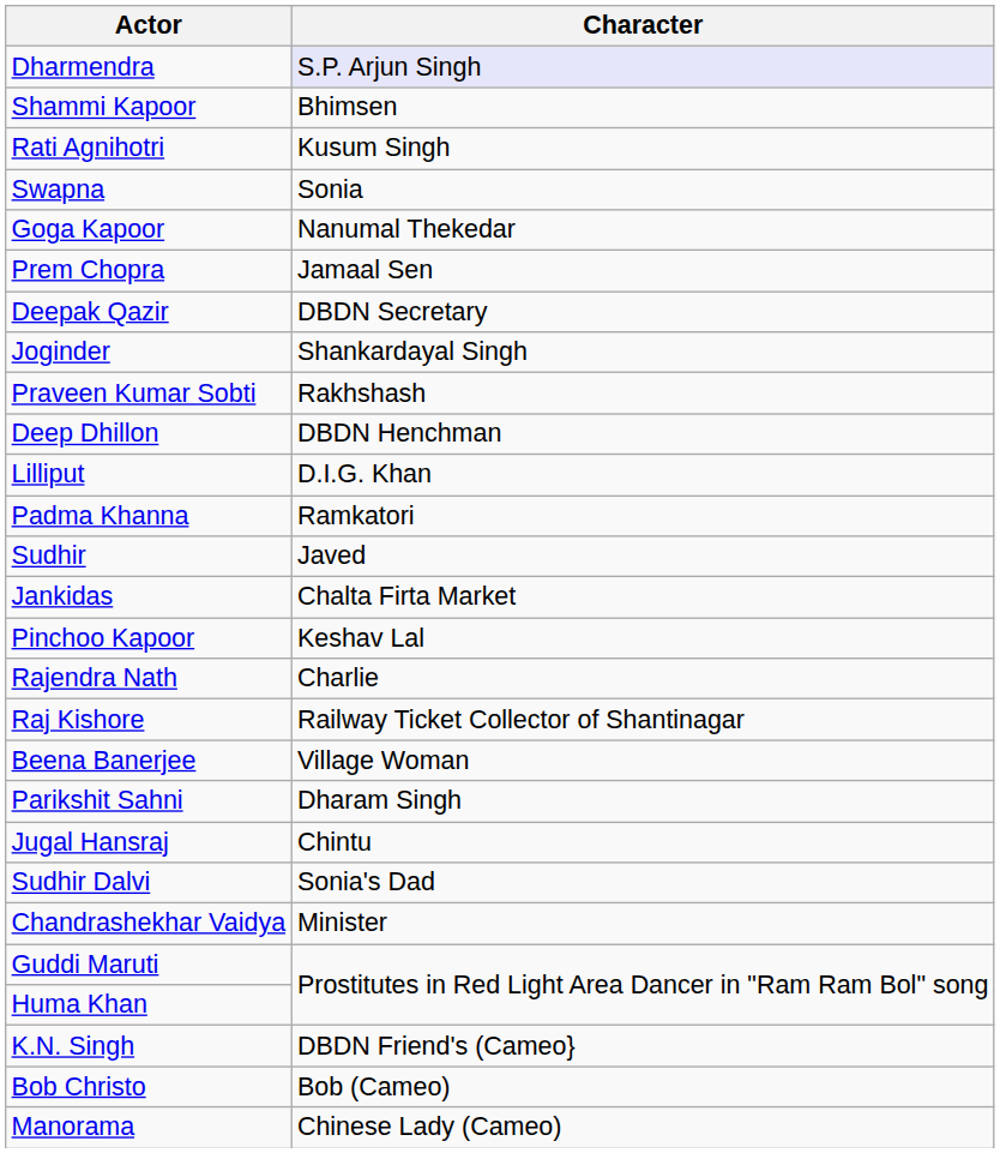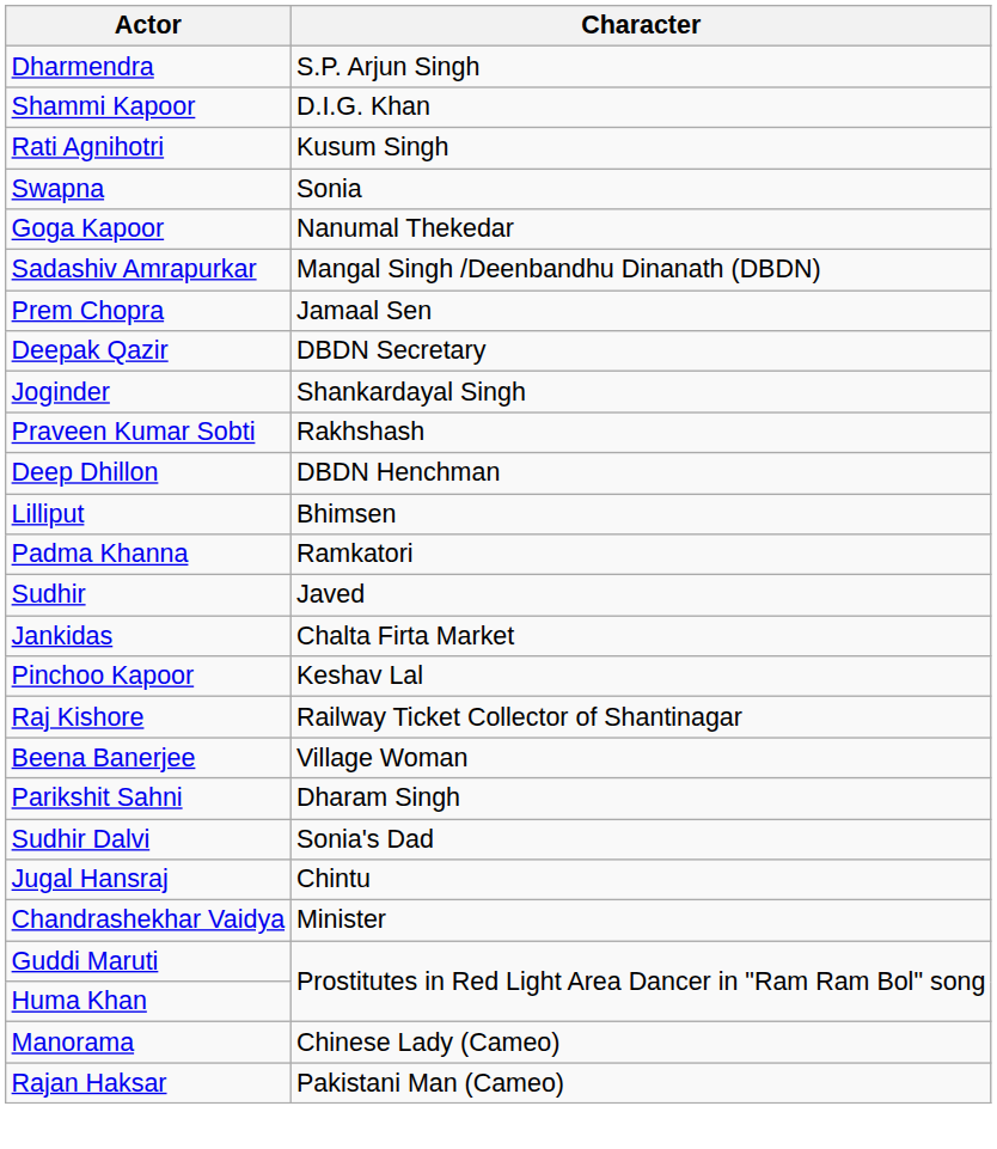 <table class="wikitable">
 <tr>
 <th>Actor</th>
 <th>Character</th>
 </tr>
 <tr>
 <td><a href='#'>Dharmendra</a></td>
-<td style="background: lavender;">S.P. Arjun Singh</td>
+<td>S.P. Arjun Singh</td>
 </tr>
 <tr>
 <td><a href='#'>Shammi Kapoor</a></td>
-<td>Bhimsen</td>
+<td>D.I.G. Khan</td>
 </tr>
 <tr>
 <td><a href='#'>Rati Agnihotri</a></td>
 <td>Kusum Singh</td>
 </tr>
 <tr>
 <td><a href='#'>Swapna</a></td>
 <td>Sonia</td>
 </tr>
 <tr>
 <td><a href='#'>Goga Kapoor</a></td>
 <td>Nanumal Thekedar</td>
+</tr>
+<tr>
+<td><a href='#'>Sadashiv Amrapurkar</a></td>
+<td>Mangal Singh /Deenbandhu Dinanath (DBDN)</td>
 </tr>
 <tr>
 <td><a href='#'>Prem Chopra</a></td>
 <td>Jamaal Sen</td>
 </tr>
 <tr>
 <td><a href='#'>Deepak Qazir</a></td>
 <td>DBDN Secretary</td>
 </tr>
 <tr>
 <td><a href='#'>Joginder</a></td>
 <td>Shankardayal Singh</td>
 </tr>
 <tr>
 <td><a href='#'>Praveen Kumar Sobti</a></td>
 <td>Rakhshash</td>
 </tr>
 <tr>
 <td><a href='#'>Deep Dhillon</a></td>
 <td>DBDN Henchman</td>
 </tr>
 <tr>
 <td><a href='#'>Lilliput</a></td>
-<td>D.I.G. Khan</td>
+<td>Bhimsen</td>
 </tr>
 <tr>
 <td><a href='#'>Padma Khanna</a></td>
 <td>Ramkatori</td>
 </tr>
 <tr>
 <td><a href='#'>Sudhir</a></td>
 <td>Javed</td>
 </tr>
 <tr>
 <td><a href='#'>Jankidas</a></td>
 <td>Chalta Firta Market</td>
 </tr>
 <tr>
 <td><a href='#'>Pinchoo Kapoor</a></td>
 <td>Keshav Lal</td>
 </tr>
 <tr>
-<td><a href='#'>Rajendra Nath</a></td>
-<td>Charlie</td>
-</tr>
-<tr>
 <td><a href='#'>Raj Kishore</a></td>
 <td>Railway Ticket Collector of Shantinagar</td>
 </tr>
 <tr>
 <td><a href='#'>Beena Banerjee</a></td>
 <td>Village Woman</td>
 </tr>
 <tr>
 <td><a href='#'>Parikshit Sahni</a></td>
 <td>Dharam Singh</td>
 </tr>
 <tr>
+<td><a href='#'>Sudhir Dalvi</a></td>
+<td>Sonia's Dad</td>
+</tr>
+<tr>
 <td><a href='#'>Jugal Hansraj</a></td>
 <td>Chintu</td>
-</tr>
-<tr>
-<td><a href='#'>Sudhir Dalvi</a></td>
-<td>Sonia's Dad</td>
 </tr>
 <tr>
 <td><a href='#'>Chandrashekhar Vaidya</a></td>
 <td>Minister</td>
 </tr>
 <tr>
 <td><a href='#'>Guddi Maruti</a></td>
 <td Rowspan="2">Prostitutes in Red Light Area Dancer in "Ram Ram Bol" song</td>
 </tr>
 <tr>
 <td><a href='#'>Huma Khan</a></td>
 </tr>
 <tr>
-<td><a href='#'>K.N. Singh</a></td>
-<td>DBDN Friend's (Cameo}</td>
-</tr>
-<tr>
-<td><a href='#'>Bob Christo</a></td>
-<td>Bob (Cameo)</td>
-</tr>
-<tr>
 <td><a href='#'>Manorama</a></td>
 <td>Chinese Lady (Cameo)</td>
 </tr>
+<tr>
+<td><a href='#'>Rajan Haksar</a></td>
+<td>Pakistani Man (Cameo)</td>
+</tr>
 </table>
